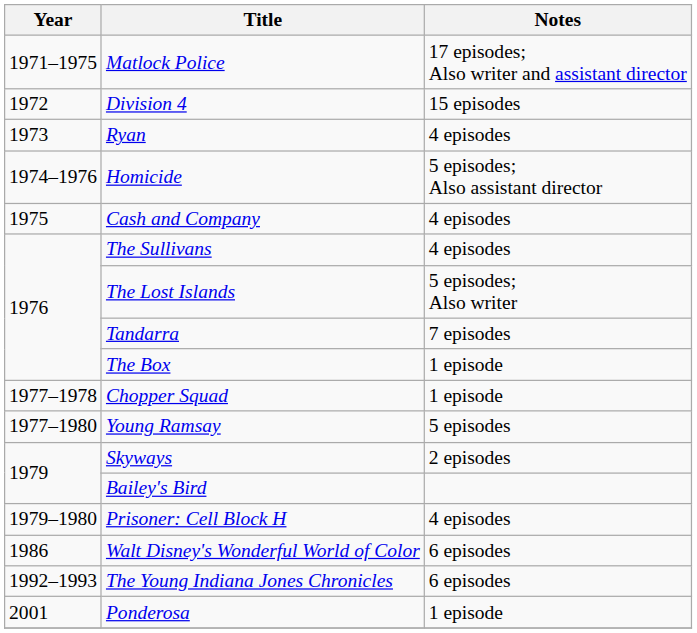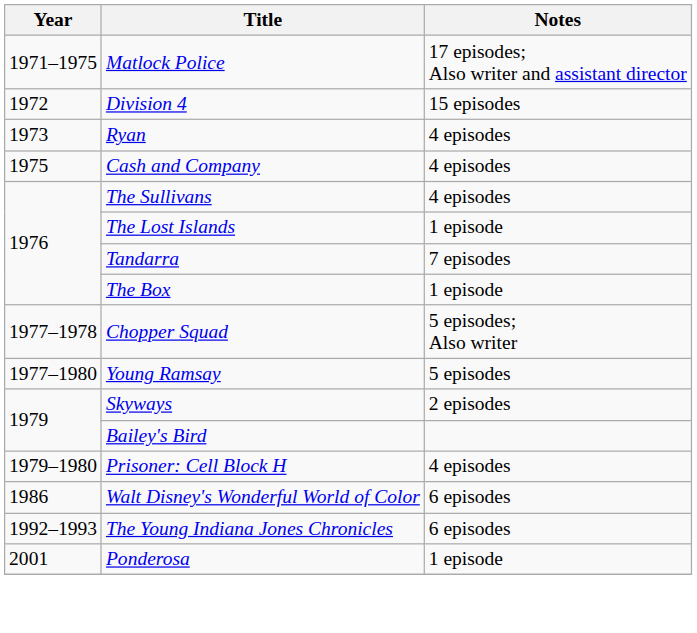 <table class="wikitable">
 <tr>
 <th>Year</th>
 <th>Title</th>
 <th>Notes</th>
 </tr>
 <tr>
 <td>1971–1975</td>
 <td><em><a href='#'>Matlock Police</a></em></td>
 <td>17 episodes;<br>Also writer and <a href='#'>assistant director</a></td>
 </tr>
 <tr>
 <td>1972</td>
 <td><em><a href='#'>Division 4</a></em></td>
 <td>15 episodes</td>
 </tr>
 <tr>
 <td>1973</td>
 <td><em><a href='#'>Ryan</a></em></td>
 <td>4 episodes</td>
 </tr>
 <tr>
-<td>1974–1976</td>
-<td><em><a href='#'>Homicide</a></em></td>
-<td>5 episodes;<br>Also assistant director</td>
-</tr>
-<tr>
 <td>1975</td>
 <td><em><a href='#'>Cash and Company</a></em></td>
 <td>4 episodes</td>
 </tr>
 <tr>
 <td rowspan=4>1976</td>
 <td><em><a href='#'>The Sullivans</a></em></td>
 <td>4 episodes</td>
 </tr>
 <tr>
 <td><em><a href='#'>The Lost Islands</a></em></td>
-<td>5 episodes;<br>Also writer</td>
+<td>1 episode</td>
 </tr>
 <tr>
 <td><em><a href='#'>Tandarra</a></em></td>
 <td>7 episodes</td>
 </tr>
 <tr>
 <td><em><a href='#'>The Box</a></em></td>
 <td>1 episode</td>
 </tr>
 <tr>
 <td>1977–1978</td>
 <td><em><a href='#'>Chopper Squad</a></em></td>
-<td>1 episode</td>
+<td>5 episodes;<br>Also writer</td>
 </tr>
 <tr>
 <td>1977–1980</td>
 <td><em><a href='#'>Young Ramsay</a></em></td>
 <td>5 episodes</td>
 </tr>
 <tr>
 <td rowspan=2>1979</td>
 <td><em><a href='#'>Skyways</a></em></td>
 <td>2 episodes</td>
 </tr>
 <tr>
 <td><em><a href='#'>Bailey's Bird</a></em></td>
 <td></td>
 </tr>
 <tr>
 <td>1979–1980</td>
 <td><em><a href='#'>Prisoner: Cell Block H</a></em></td>
 <td>4 episodes</td>
 </tr>
 <tr>
 <td>1986</td>
 <td><em><a href='#'>Walt Disney's Wonderful World of Color</a></em></td>
 <td>6 episodes</td>
 </tr>
 <tr>
 <td>1992–1993</td>
 <td><em><a href='#'>The Young Indiana Jones Chronicles</a></em></td>
 <td>6 episodes</td>
 </tr>
 <tr>
 <td>2001</td>
 <td><em><a href='#'>Ponderosa</a></em></td>
 <td>1 episode</td>
 </tr>
 <tr>
 </tr>
 </table>
